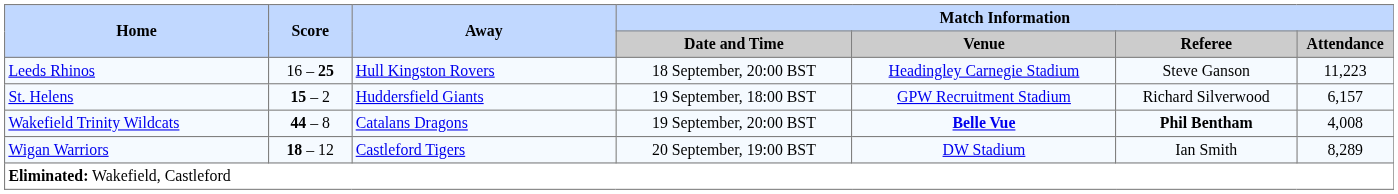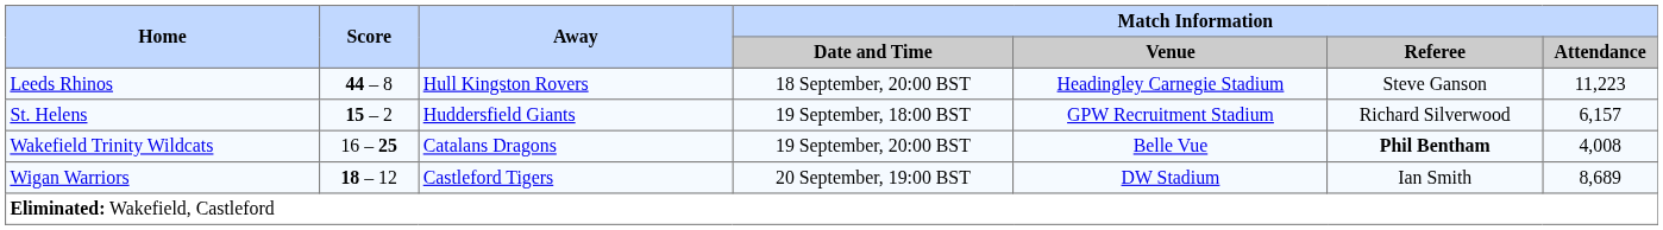 <table border=1 style="border-collapse:collapse; font-size:90%; text-align:center;" cellpadding=3 cellspacing=0 width=100%>
 <tr bgcolor=#C1D8FF>
 <th rowspan=2 width=19%>Home</th>
 <th rowspan=2 width=6%>Score</th>
 <th rowspan=2 width=19%>Away</th>
 <th colspan=6>Match Information</th>
 </tr>
 <tr bgcolor=#CCCCCC>
 <th width=17%>Date and Time</th>
 <th width=19%>Venue</th>
 <th width=13%>Referee</th>
 <th width=7%>Attendance</th>
 </tr>
 <tr bgcolor=#F5FAFF>
 <td align=left> <a href='#'>Leeds Rhinos</a></td>
-<td>16 – <strong>25</strong></td>
+<td><strong>44</strong> – 8</td>
 <td align=left> <a href='#'>Hull Kingston Rovers</a></td>
 <td>18 September, 20:00 BST</td>
 <td><a href='#'>Headingley Carnegie Stadium</a></td>
 <td>Steve Ganson</td>
 <td>11,223</td>
 </tr>
 <tr bgcolor=#F5FAFF>
 <td align=left> <a href='#'>St. Helens</a></td>
 <td><strong>15</strong> – 2</td>
 <td align=left> <a href='#'>Huddersfield Giants</a></td>
 <td>19 September, 18:00 BST</td>
 <td><a href='#'>GPW Recruitment Stadium</a></td>
 <td>Richard Silverwood</td>
 <td>6,157</td>
 </tr>
 <tr bgcolor=#F5FAFF>
 <td align=left> <a href='#'>Wakefield Trinity Wildcats</a></td>
-<td><strong>44</strong> – 8</td>
+<td>16 – <strong>25</strong></td>
 <td align=left> <a href='#'>Catalans Dragons</a></td>
 <td>19 September, 20:00 BST</td>
-<td><strong><a href='#'>Belle Vue</a></strong></td>
+<td><a href='#'>Belle Vue</a></td>
 <td><strong>Phil Bentham</strong></td>
 <td>4,008</td>
 </tr>
 <tr bgcolor=#F5FAFF>
 <td align=left> <a href='#'>Wigan Warriors</a></td>
 <td><strong>18</strong> – 12</td>
 <td align=left> <a href='#'>Castleford Tigers</a></td>
 <td>20 September, 19:00 BST</td>
 <td><a href='#'>DW Stadium</a></td>
 <td>Ian Smith</td>
-<td>8,289</td>
+<td>8,689</td>
 </tr>
 <tr>
 <td colspan="7" align="left"><strong>Eliminated:</strong> Wakefield, Castleford</td>
 </tr>
 </table>
